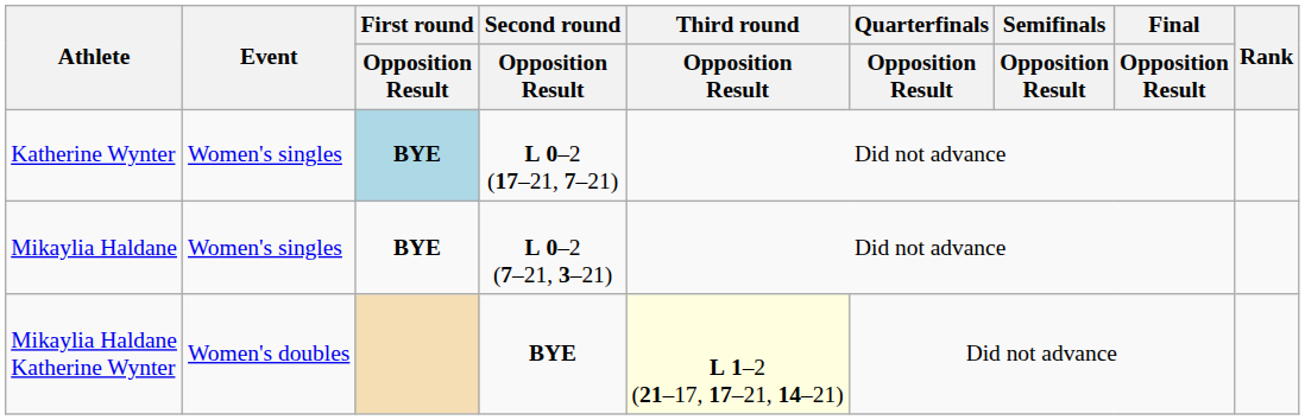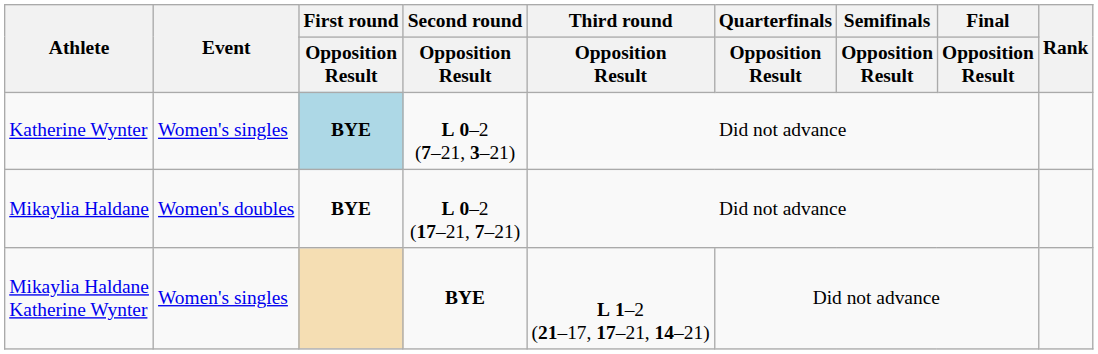 <table class="wikitable" style="font-size:90%">
 <tr>
 <th rowspan="2">Athlete</th>
 <th rowspan="2">Event</th>
 <th>First round</th>
 <th>Second round</th>
 <th>Third round</th>
 <th>Quarterfinals</th>
 <th>Semifinals</th>
 <th>Final</th>
 <th rowspan="2">Rank</th>
 </tr>
 <tr>
 <th>Opposition<br>Result</th>
 <th>Opposition<br>Result</th>
 <th>Opposition<br>Result</th>
 <th>Opposition<br>Result</th>
 <th>Opposition<br>Result</th>
 <th>Opposition<br>Result</th>
 </tr>
 <tr>
 <td><a href='#'>Katherine Wynter</a></td>
 <td><a href='#'>Women's singles</a></td>
 <td align=center style="background: lightblue;"><strong>BYE</strong></td>
+<td align=center><br> <strong>L</strong> <strong>0</strong>–2<br>(<strong>7</strong>–21, <strong>3</strong>–21)</td>
+<td align=center colspan=4>Did not advance</td>
+<td align=center></td>
+</tr>
+<tr>
+<td><a href='#'>Mikaylia Haldane</a></td>
+<td><a href='#'>Women's doubles</a></td>
+<td align=center><strong>BYE</strong></td>
 <td align=center><br> <strong>L</strong> <strong>0</strong>–2<br>(<strong>17</strong>–21, <strong>7</strong>–21)</td>
 <td align=center colspan=4>Did not advance</td>
 <td align=center></td>
 </tr>
 <tr>
-<td><a href='#'>Mikaylia Haldane</a></td>
+<td><a href='#'>Mikaylia Haldane</a><br><a href='#'>Katherine Wynter</a></td>
 <td><a href='#'>Women's singles</a></td>
-<td align=center><strong>BYE</strong></td>
-<td align=center><br> <strong>L</strong> <strong>0</strong>–2<br>(<strong>7</strong>–21, <strong>3</strong>–21)</td>
-<td align=center colspan=4>Did not advance</td>
-<td align=center></td>
-</tr>
-<tr>
-<td><a href='#'>Mikaylia Haldane</a><br><a href='#'>Katherine Wynter</a></td>
-<td><a href='#'>Women's doubles</a></td>
 <td align=center bgcolor=wheat></td>
 <td align=center><strong>BYE</strong></td>
-<td align=center style="background: lightyellow;"><br><br> <strong>L</strong> <strong>1</strong>–2<br>(<strong>21</strong>–17, <strong>17</strong>–21, <strong>14</strong>–21)</td>
+<td align=center><br><br> <strong>L</strong> <strong>1</strong>–2<br>(<strong>21</strong>–17, <strong>17</strong>–21, <strong>14</strong>–21)</td>
 <td align=center colspan=3>Did not advance</td>
 <td align=center></td>
 </tr>
 </table>
